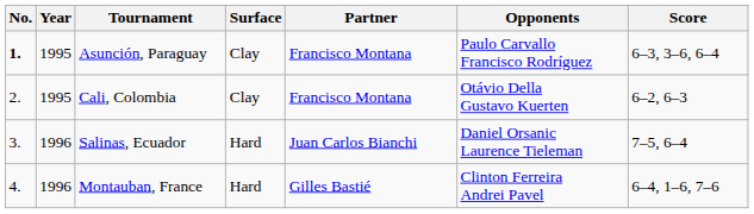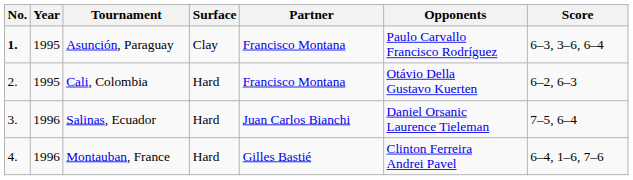 <table class="sortable wikitable" style=font-size:97%>
 <tr>
 <th>No.</th>
 <th>Year</th>
 <th style="width:140px">Tournament</th>
 <th style="width:50px">Surface</th>
 <th style="width:160px">Partner</th>
 <th style="width:160px">Opponents</th>
 <th style="width:110px" class="unsortable">Score</th>
 </tr>
 <tr>
 <td><strong>1.</strong></td>
 <td>1995</td>
 <td><a href='#'>Asunción</a>, Paraguay</td>
 <td>Clay</td>
 <td> <a href='#'>Francisco Montana</a></td>
 <td> <a href='#'>Paulo Carvallo</a><br> <a href='#'>Francisco Rodríguez</a></td>
 <td>6–3, 3–6, 6–4</td>
 </tr>
 <tr>
 <td>2.</td>
 <td>1995</td>
 <td><a href='#'>Cali</a>, Colombia</td>
-<td>Clay</td>
+<td>Hard</td>
 <td> <a href='#'>Francisco Montana</a></td>
 <td> <a href='#'>Otávio Della</a><br> <a href='#'>Gustavo Kuerten</a></td>
 <td>6–2, 6–3</td>
 </tr>
 <tr>
 <td>3.</td>
 <td>1996</td>
 <td><a href='#'>Salinas</a>, Ecuador</td>
 <td>Hard</td>
 <td> <a href='#'>Juan Carlos Bianchi</a></td>
 <td> <a href='#'>Daniel Orsanic</a><br> <a href='#'>Laurence Tieleman</a></td>
 <td>7–5, 6–4</td>
 </tr>
 <tr>
 <td>4.</td>
 <td>1996</td>
 <td><a href='#'>Montauban</a>, France</td>
 <td>Hard</td>
 <td> <a href='#'>Gilles Bastié</a></td>
 <td> <a href='#'>Clinton Ferreira</a><br> <a href='#'>Andrei Pavel</a></td>
 <td>6–4, 1–6, 7–6</td>
 </tr>
 </table>
